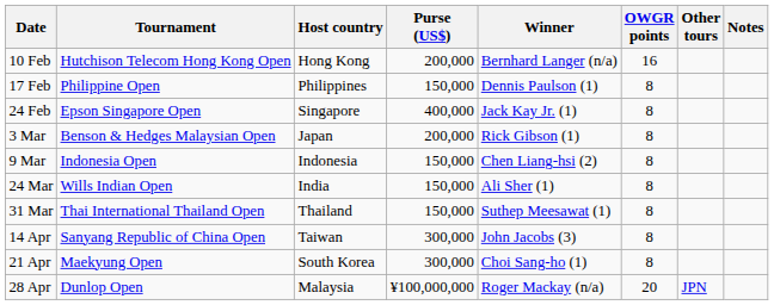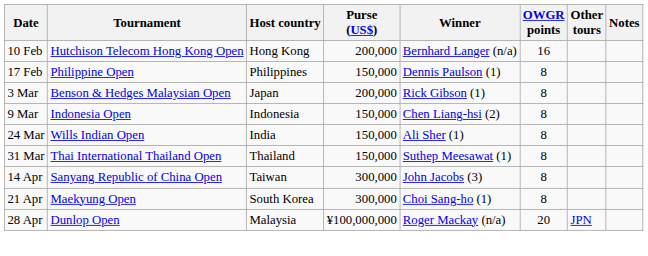 <table class="wikitable" style="font-size:95%">
 <tr>
 <th>Date</th>
 <th>Tournament</th>
 <th>Host country</th>
 <th>Purse<br>(<a href='#'>US$</a>)</th>
 <th>Winner</th>
 <th><a href='#'>OWGR</a><br>points</th>
 <th>Other<br>tours</th>
 <th>Notes</th>
 </tr>
 <tr>
 <td>10 Feb</td>
 <td><a href='#'>Hutchison Telecom Hong Kong Open</a></td>
 <td>Hong Kong</td>
 <td align=right>200,000</td>
 <td> <a href='#'>Bernhard Langer</a> (n/a)</td>
 <td align=center>16</td>
 <td></td>
 <td></td>
 </tr>
 <tr>
 <td>17 Feb</td>
 <td><a href='#'>Philippine Open</a></td>
 <td>Philippines</td>
 <td align=right>150,000</td>
 <td> <a href='#'>Dennis Paulson</a> (1)</td>
-<td align=center>8</td>
-<td></td>
-<td></td>
-</tr>
-<tr>
-<td>24 Feb</td>
-<td><a href='#'>Epson Singapore Open</a></td>
-<td>Singapore</td>
-<td align=right>400,000</td>
-<td> <a href='#'>Jack Kay Jr.</a> (1)</td>
 <td align=center>8</td>
 <td></td>
 <td></td>
 </tr>
 <tr>
 <td>3 Mar</td>
 <td><a href='#'>Benson & Hedges Malaysian Open</a></td>
 <td>Japan</td>
 <td align=right>200,000</td>
 <td> <a href='#'>Rick Gibson</a> (1)</td>
 <td align=center>8</td>
 <td></td>
 <td></td>
 </tr>
 <tr>
 <td>9 Mar</td>
 <td><a href='#'>Indonesia Open</a></td>
 <td>Indonesia</td>
 <td align=right>150,000</td>
 <td> <a href='#'>Chen Liang-hsi</a> (2)</td>
 <td align=center>8</td>
 <td></td>
 <td></td>
 </tr>
 <tr>
 <td>24 Mar</td>
 <td><a href='#'>Wills Indian Open</a></td>
 <td>India</td>
 <td align=right>150,000</td>
 <td> <a href='#'>Ali Sher</a> (1)</td>
 <td align=center>8</td>
 <td></td>
 <td></td>
 </tr>
 <tr>
 <td>31 Mar</td>
 <td><a href='#'>Thai International Thailand Open</a></td>
 <td>Thailand</td>
 <td align=right>150,000</td>
 <td> <a href='#'>Suthep Meesawat</a> (1)</td>
 <td align=center>8</td>
 <td></td>
 <td></td>
 </tr>
 <tr>
 <td>14 Apr</td>
 <td><a href='#'>Sanyang Republic of China Open</a></td>
 <td>Taiwan</td>
 <td align=right>300,000</td>
 <td> <a href='#'>John Jacobs</a> (3)</td>
 <td align=center>8</td>
 <td></td>
 <td></td>
 </tr>
 <tr>
 <td>21 Apr</td>
 <td><a href='#'>Maekyung Open</a></td>
 <td>South Korea</td>
 <td align=right>300,000</td>
 <td> <a href='#'>Choi Sang-ho</a> (1)</td>
 <td align=center>8</td>
 <td></td>
 <td></td>
 </tr>
 <tr>
 <td>28 Apr</td>
 <td><a href='#'>Dunlop Open</a></td>
 <td>Malaysia</td>
 <td align=right>¥100,000,000</td>
 <td> <a href='#'>Roger Mackay</a> (n/a)</td>
 <td align=center>20</td>
 <td><a href='#'>JPN</a></td>
 <td></td>
 </tr>
 </table>
